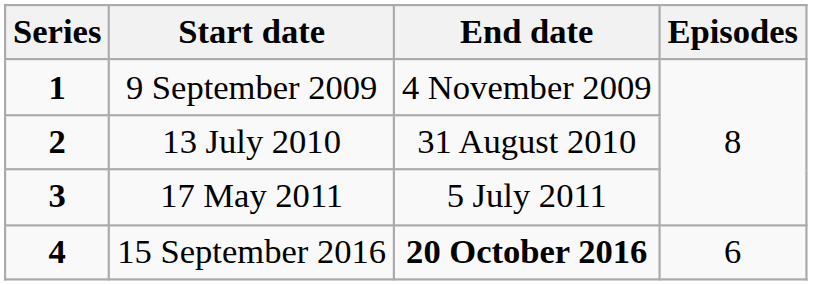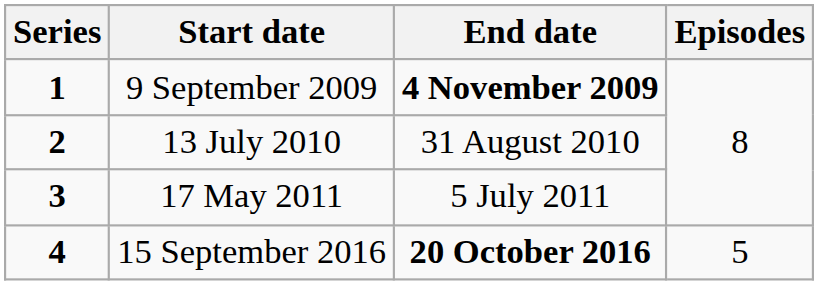 <table class="wikitable" style="text-align:center;">
 <tr>
 <th>Series</th>
 <th>Start date</th>
 <th>End date</th>
 <th>Episodes</th>
 </tr>
 <tr>
 <td><strong>1</strong></td>
 <td>9 September 2009</td>
-<td>4 November 2009</td>
+<td><strong>4 November 2009</strong></td>
 <td rowspan="3">8</td>
 </tr>
 <tr>
 <td><strong>2</strong></td>
 <td>13 July 2010</td>
 <td>31 August 2010</td>
 </tr>
 <tr>
 <td><strong>3</strong></td>
 <td>17 May 2011</td>
 <td>5 July 2011</td>
 </tr>
 <tr>
 <td><strong>4</strong></td>
 <td>15 September 2016</td>
 <td><strong>20 October 2016</strong></td>
-<td>6</td>
+<td>5</td>
 </tr>
 </table>
